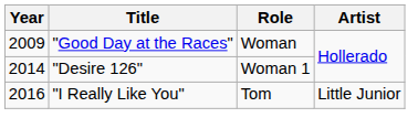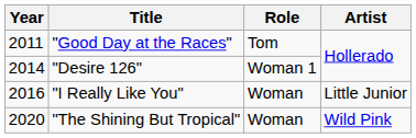 <table class = "wikitable sortable">
 <tr>
 <th>Year</th>
 <th>Title</th>
 <th>Role</th>
 <th>Artist</th>
 </tr>
 <tr>
-<td>2009</td>
+<td>2011</td>
 <td>"<a href='#'>Good Day at the Races</a>"</td>
-<td>Woman</td>
+<td>Tom</td>
 <td rowspan="2"><a href='#'>Hollerado</a></td>
 </tr>
 <tr>
 <td>2014</td>
 <td>"Desire 126"</td>
 <td>Woman 1</td>
 </tr>
 <tr>
 <td>2016</td>
 <td>"I Really Like You"</td>
-<td>Tom</td>
+<td>Woman</td>
 <td>Little Junior</td>
 </tr>
+<tr>
+<td>2020</td>
+<td data-sort-value="Shining But Tropical, The">"The Shining But Tropical"</td>
+<td>Woman</td>
+<td><a href='#'>Wild Pink</a></td>
+</tr>
 </table>
